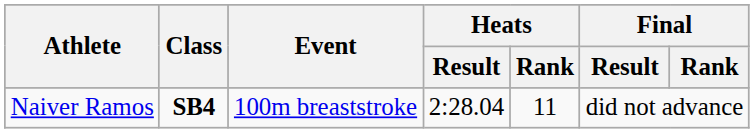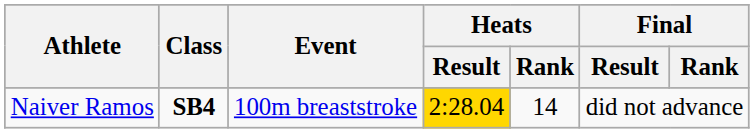 <table class=wikitable style="font-size:90%">
 <tr>
 <th rowspan="2">Athlete</th>
 <th rowspan="2">Class</th>
 <th rowspan="2">Event</th>
 <th colspan="2">Heats</th>
 <th colspan="2">Final</th>
 </tr>
 <tr>
 <th>Result</th>
 <th>Rank</th>
 <th>Result</th>
 <th>Rank</th>
 </tr>
 <tr>
 <td><a href='#'>Naiver Ramos</a></td>
 <td style="text-align:center;"><strong>SB4</strong></td>
 <td><a href='#'>100m breaststroke</a></td>
-<td style="text-align:center;">2:28.04</td>
-<td style="text-align:center;">11</td>
+<td style="background: gold; text-align:center;">2:28.04</td>
+<td style="text-align:center;">14</td>
 <td style="text-align:center;" colspan="2">did not advance</td>
 </tr>
 </table>
